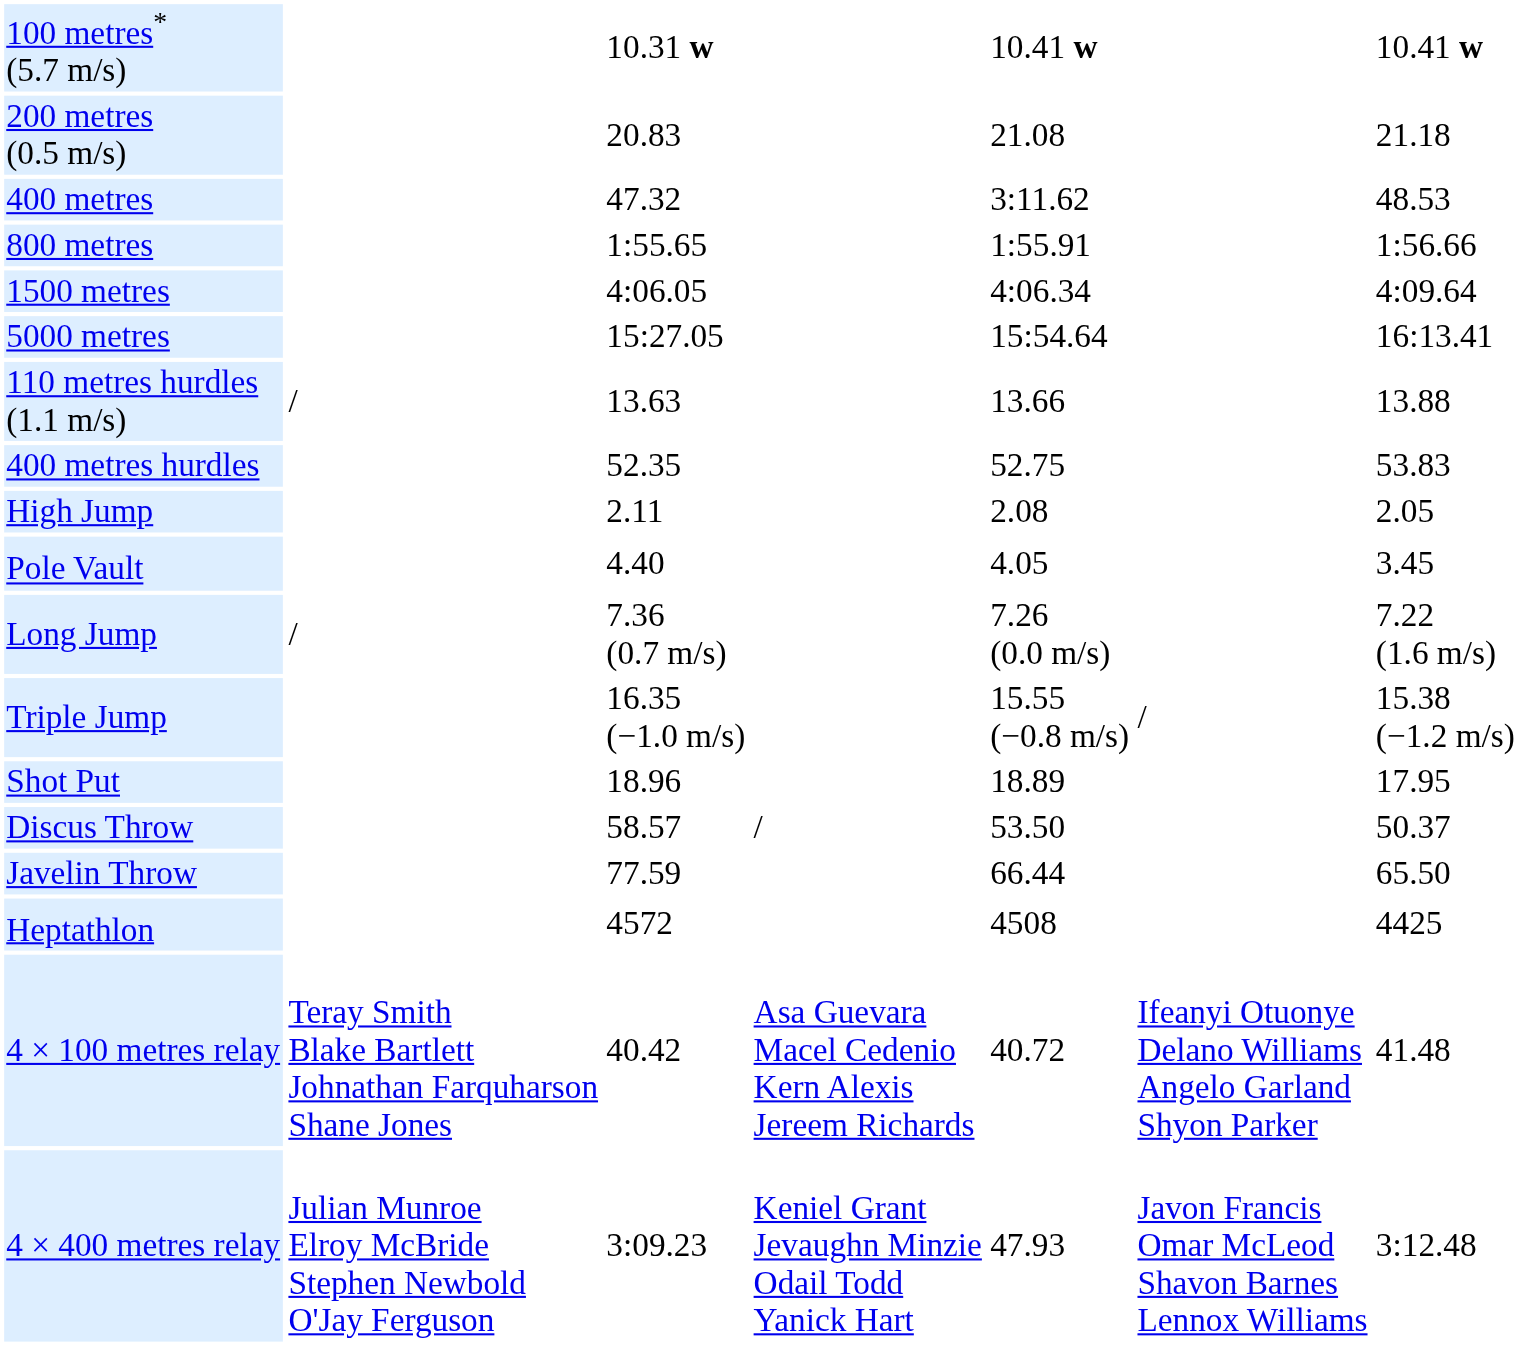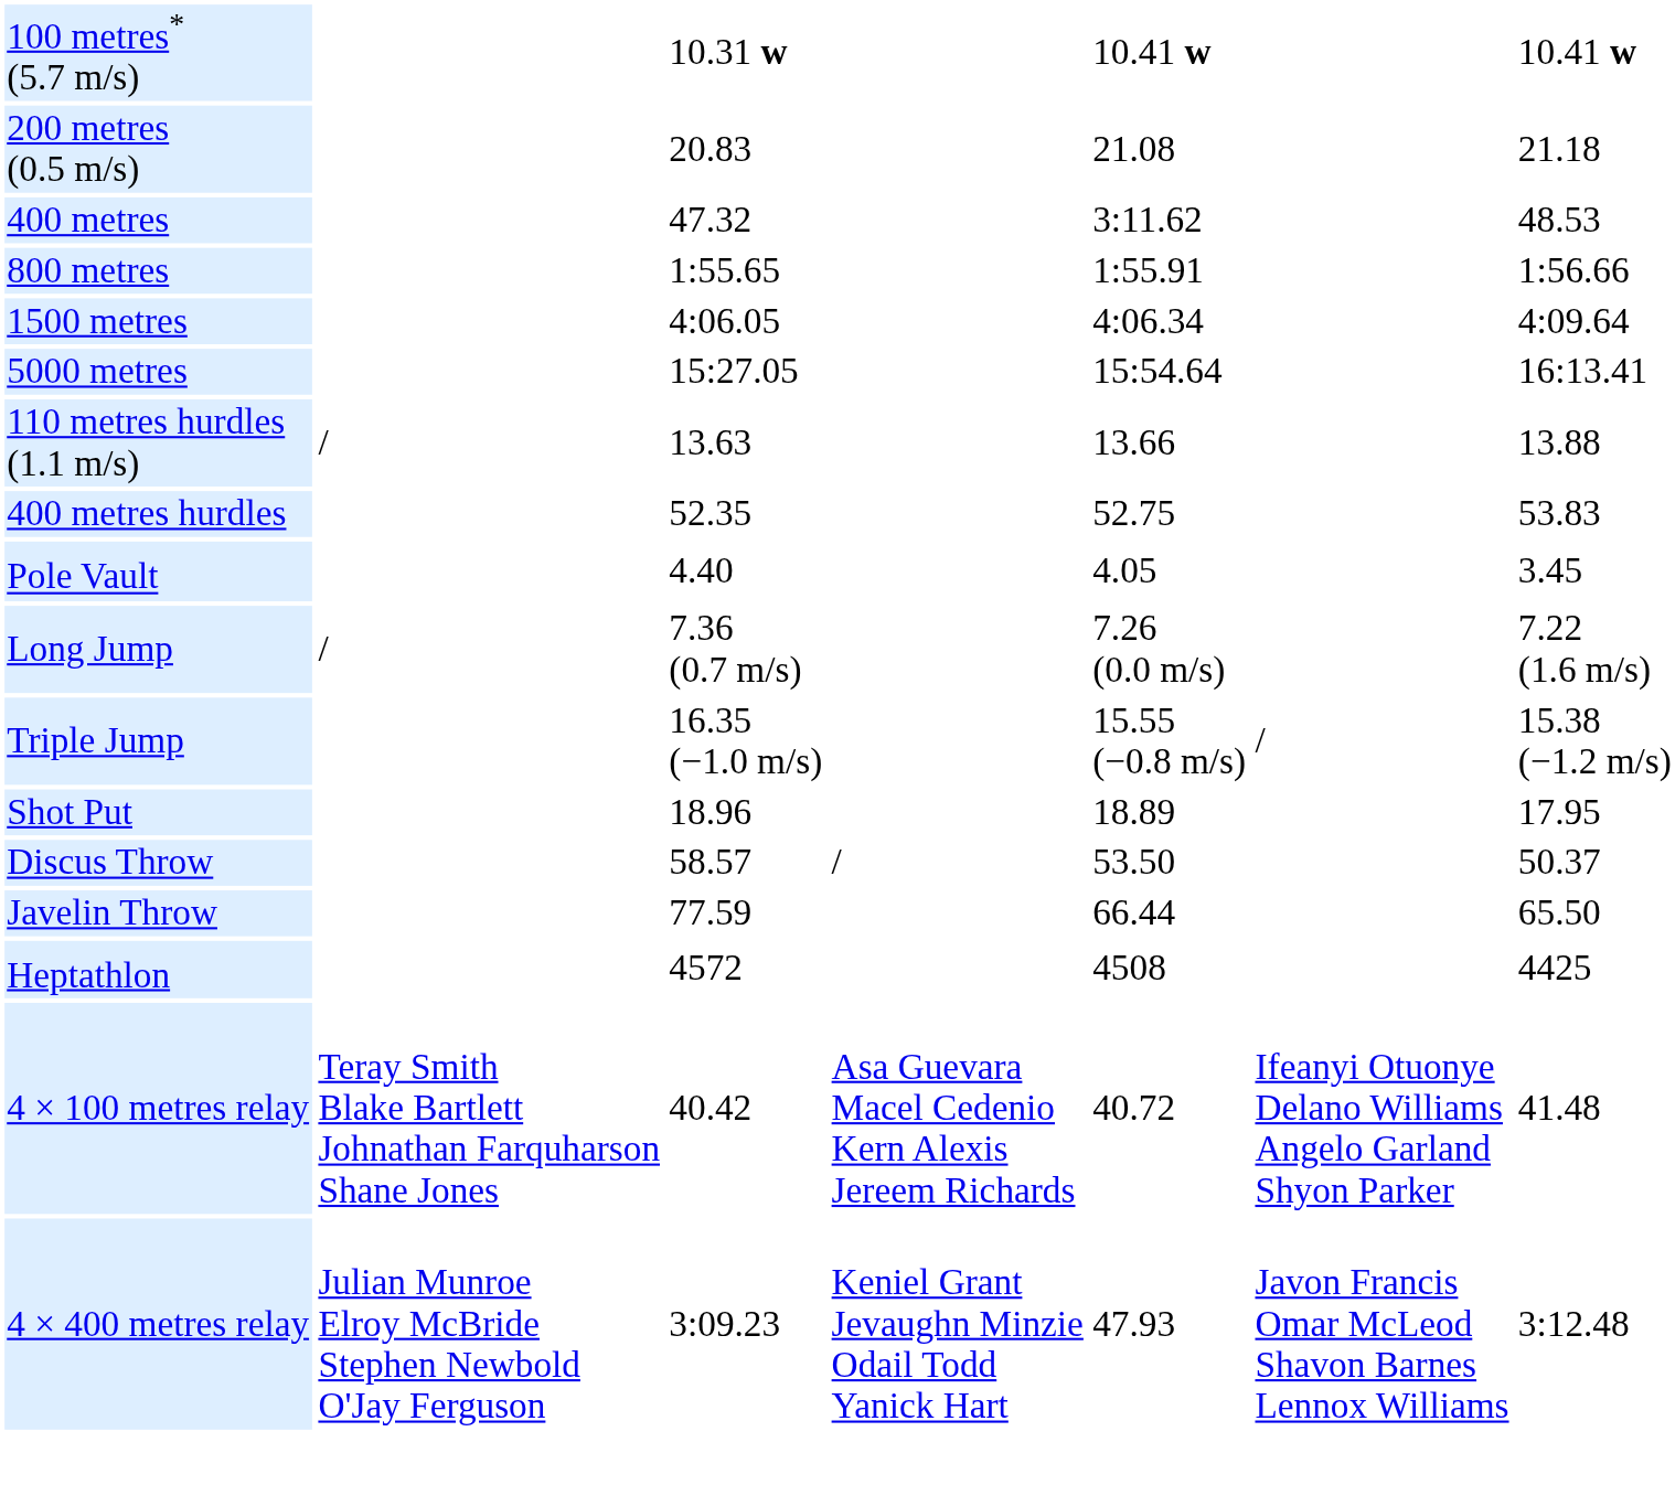 <table>
 <tr>
 <td style="background:#def;"><a href='#'>100 metres</a><sup>*</sup> <br> (5.7 m/s)</td>
 <td></td>
 <td>10.31  <strong>w</strong></td>
 <td></td>
 <td>10.41  <strong>w</strong></td>
 <td></td>
 <td>10.41  <strong>w</strong></td>
 </tr>
 <tr>
 <td style="background:#def;"><a href='#'>200 metres</a> <br> (0.5 m/s)</td>
 <td></td>
 <td>20.83</td>
 <td></td>
 <td>21.08</td>
 <td></td>
 <td>21.18</td>
 </tr>
 <tr>
 <td style="background:#def;"><a href='#'>400 metres</a></td>
 <td></td>
 <td>47.32</td>
 <td></td>
 <td>3:11.62</td>
 <td></td>
 <td>48.53</td>
 </tr>
 <tr>
 <td style="background:#def;"><a href='#'>800 metres</a></td>
 <td></td>
 <td>1:55.65</td>
 <td></td>
 <td>1:55.91</td>
 <td></td>
 <td>1:56.66</td>
 </tr>
 <tr>
 <td style="background:#def;"><a href='#'>1500 metres</a></td>
 <td></td>
 <td>4:06.05</td>
 <td></td>
 <td>4:06.34</td>
 <td></td>
 <td>4:09.64</td>
 </tr>
 <tr>
 <td style="background:#def;"><a href='#'>5000 metres</a></td>
 <td></td>
 <td>15:27.05</td>
 <td></td>
 <td>15:54.64</td>
 <td></td>
 <td>16:13.41</td>
 </tr>
 <tr>
 <td style="background:#def;"><a href='#'>110 metres hurdles</a> <br> (1.1 m/s)</td>
 <td>/</td>
 <td>13.63</td>
 <td></td>
 <td>13.66</td>
 <td></td>
 <td>13.88</td>
 </tr>
 <tr>
 <td style="background:#def;"><a href='#'>400 metres hurdles</a></td>
 <td></td>
 <td>52.35</td>
 <td></td>
 <td>52.75</td>
 <td></td>
 <td>53.83</td>
-</tr>
-<tr>
-<td style="background:#def;"><a href='#'>High Jump</a></td>
-<td></td>
-<td>2.11</td>
-<td></td>
-<td>2.08</td>
-<td></td>
-<td>2.05</td>
 </tr>
 <tr>
 <td style="background:#def;"><a href='#'>Pole Vault</a><sup></sup></td>
 <td></td>
 <td>4.40</td>
 <td></td>
 <td>4.05</td>
 <td></td>
 <td>3.45</td>
 </tr>
 <tr>
 <td style="background:#def;"><a href='#'>Long Jump</a></td>
 <td>/</td>
 <td>7.36 <br> (0.7 m/s)</td>
 <td></td>
 <td>7.26 <br> (0.0 m/s)</td>
 <td></td>
 <td>7.22 <br> (1.6 m/s)</td>
 </tr>
 <tr>
 <td style="background:#def;"><a href='#'>Triple Jump</a></td>
 <td></td>
 <td>16.35 <br> (−1.0 m/s)</td>
 <td></td>
 <td>15.55 <br> (−0.8 m/s)</td>
 <td>/</td>
 <td>15.38 <br> (−1.2 m/s)</td>
 </tr>
 <tr>
 <td style="background:#def;"><a href='#'>Shot Put</a></td>
 <td></td>
 <td>18.96</td>
 <td></td>
 <td>18.89</td>
 <td></td>
 <td>17.95</td>
 </tr>
 <tr>
 <td style="background:#def;"><a href='#'>Discus Throw</a></td>
 <td></td>
 <td>58.57</td>
 <td>/</td>
 <td>53.50</td>
 <td></td>
 <td>50.37</td>
 </tr>
 <tr>
 <td style="background:#def;"><a href='#'>Javelin Throw</a></td>
 <td></td>
 <td>77.59</td>
 <td></td>
 <td>66.44</td>
 <td></td>
 <td>65.50</td>
 </tr>
 <tr>
 <td style="background:#def;"><a href='#'>Heptathlon</a><sup></sup></td>
 <td></td>
 <td>4572</td>
 <td></td>
 <td>4508</td>
 <td></td>
 <td>4425</td>
 </tr>
 <tr>
 <td style="background:#def;"><a href='#'>4 × 100 metres relay</a></td>
 <td> <br> <a href='#'>Teray Smith</a> <br> <a href='#'>Blake Bartlett</a> <br> <a href='#'>Johnathan Farquharson</a> <br> <a href='#'>Shane Jones</a></td>
 <td>40.42</td>
 <td>  <br> <a href='#'>Asa Guevara</a> <br> <a href='#'>Macel Cedenio</a> <br> <a href='#'>Kern Alexis</a> <br> <a href='#'>Jereem Richards</a></td>
 <td>40.72</td>
 <td>  <br> <a href='#'>Ifeanyi Otuonye</a> <br> <a href='#'>Delano Williams</a> <br> <a href='#'>Angelo Garland</a> <br> <a href='#'>Shyon Parker</a></td>
 <td>41.48</td>
 </tr>
 <tr>
 <td style="background:#def;"><a href='#'>4 × 400 metres relay</a></td>
 <td>  <br> <a href='#'>Julian Munroe</a> <br> <a href='#'>Elroy McBride</a> <br> <a href='#'>Stephen Newbold</a> <br> <a href='#'>O'Jay Ferguson</a></td>
 <td>3:09.23</td>
 <td>  <br> <a href='#'>Keniel Grant</a> <br> <a href='#'>Jevaughn Minzie</a> <br> <a href='#'>Odail Todd</a> <br> <a href='#'>Yanick Hart</a></td>
 <td>47.93</td>
 <td>  <br> <a href='#'>Javon Francis</a> <br> <a href='#'>Omar McLeod</a> <br> <a href='#'>Shavon Barnes</a> <br> <a href='#'>Lennox Williams</a></td>
 <td>3:12.48</td>
 </tr>
 </table>
